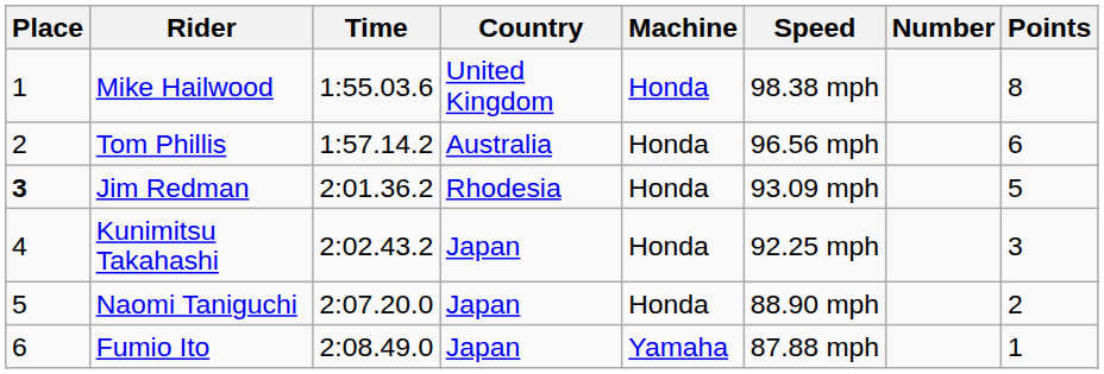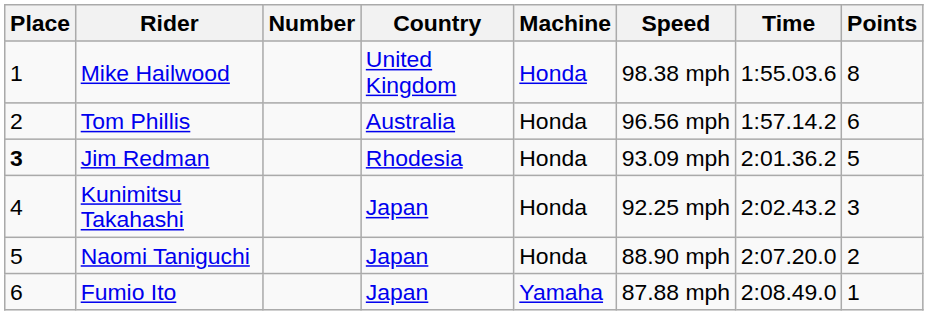 <table class="wikitable" style="font-size: 95%;">
 <tr>
 <th>Place</th>
 <th>Rider</th>
-<th>Time</th>
+<th>Number</th>
 <th>Country</th>
 <th>Machine</th>
 <th>Speed</th>
-<th>Number</th>
+<th>Time</th>
 <th>Points</th>
 </tr>
 <tr>
 <td>1</td>
 <td> <a href='#'>Mike Hailwood</a></td>
-<td>1:55.03.6</td>
+<td></td>
 <td><a href='#'>United Kingdom</a></td>
 <td><a href='#'>Honda</a></td>
 <td>98.38 mph</td>
-<td></td>
+<td>1:55.03.6</td>
 <td>8</td>
 </tr>
 <tr>
 <td>2</td>
 <td> <a href='#'>Tom Phillis</a></td>
-<td>1:57.14.2</td>
+<td></td>
 <td><a href='#'>Australia</a></td>
 <td>Honda</td>
 <td>96.56 mph</td>
-<td></td>
+<td>1:57.14.2</td>
 <td>6</td>
 </tr>
 <tr>
 <td><strong>3</strong></td>
 <td> <a href='#'>Jim Redman</a></td>
-<td>2:01.36.2</td>
+<td></td>
 <td><a href='#'>Rhodesia</a></td>
 <td>Honda</td>
 <td>93.09 mph</td>
-<td></td>
+<td>2:01.36.2</td>
 <td>5</td>
 </tr>
 <tr>
 <td>4</td>
 <td> <a href='#'>Kunimitsu Takahashi</a></td>
-<td>2:02.43.2</td>
+<td></td>
 <td><a href='#'>Japan</a></td>
 <td>Honda</td>
 <td>92.25 mph</td>
-<td></td>
+<td>2:02.43.2</td>
 <td>3</td>
 </tr>
 <tr>
 <td>5</td>
 <td> <a href='#'>Naomi Taniguchi</a></td>
-<td>2:07.20.0</td>
+<td></td>
 <td><a href='#'>Japan</a></td>
 <td>Honda</td>
 <td>88.90 mph</td>
-<td></td>
+<td>2:07.20.0</td>
 <td>2</td>
 </tr>
 <tr>
 <td>6</td>
 <td> <a href='#'>Fumio Ito</a></td>
-<td>2:08.49.0</td>
+<td></td>
 <td><a href='#'>Japan</a></td>
 <td><a href='#'>Yamaha</a></td>
 <td>87.88 mph</td>
-<td></td>
+<td>2:08.49.0</td>
 <td>1</td>
 </tr>
 </table>
